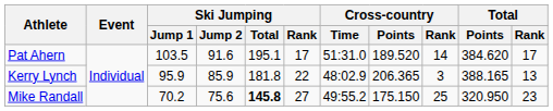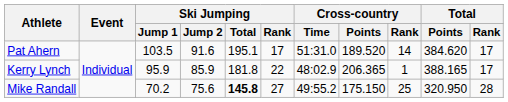 <table class=wikitable style=font-size:90%;text-align:center>
 <tr>
 <th rowspan=2>Athlete</th>
 <th rowspan=2>Event</th>
 <th colspan=4>Ski Jumping</th>
 <th colspan=3>Cross-country</th>
 <th colspan=2>Total</th>
 </tr>
 <tr style=font-size:95%>
 <th>Jump 1</th>
 <th>Jump 2</th>
 <th>Total</th>
 <th>Rank</th>
 <th>Time</th>
 <th>Points</th>
 <th>Rank</th>
 <th>Points</th>
 <th>Rank</th>
 </tr>
 <tr>
 <td align=left><a href='#'>Pat Ahern</a></td>
 <td align=left rowspan=3><a href='#'>Individual</a></td>
 <td>103.5</td>
 <td>91.6</td>
 <td>195.1</td>
 <td>17</td>
 <td>51:31.0</td>
 <td>189.520</td>
 <td>14</td>
 <td>384.620</td>
 <td>17</td>
 </tr>
 <tr>
 <td align=left><a href='#'>Kerry Lynch</a></td>
 <td>95.9</td>
 <td>85.9</td>
 <td>181.8</td>
 <td>22</td>
 <td>48:02.9</td>
 <td>206.365</td>
-<td>3</td>
+<td>1</td>
 <td>388.165</td>
-<td>13</td>
+<td>17</td>
 </tr>
 <tr>
 <td align=left><a href='#'>Mike Randall</a></td>
 <td>70.2</td>
 <td>75.6</td>
 <td><strong>145.8</strong></td>
 <td>27</td>
 <td>49:55.2</td>
 <td>175.150</td>
 <td>25</td>
 <td>320.950</td>
-<td>23</td>
+<td>28</td>
 </tr>
 </table>
